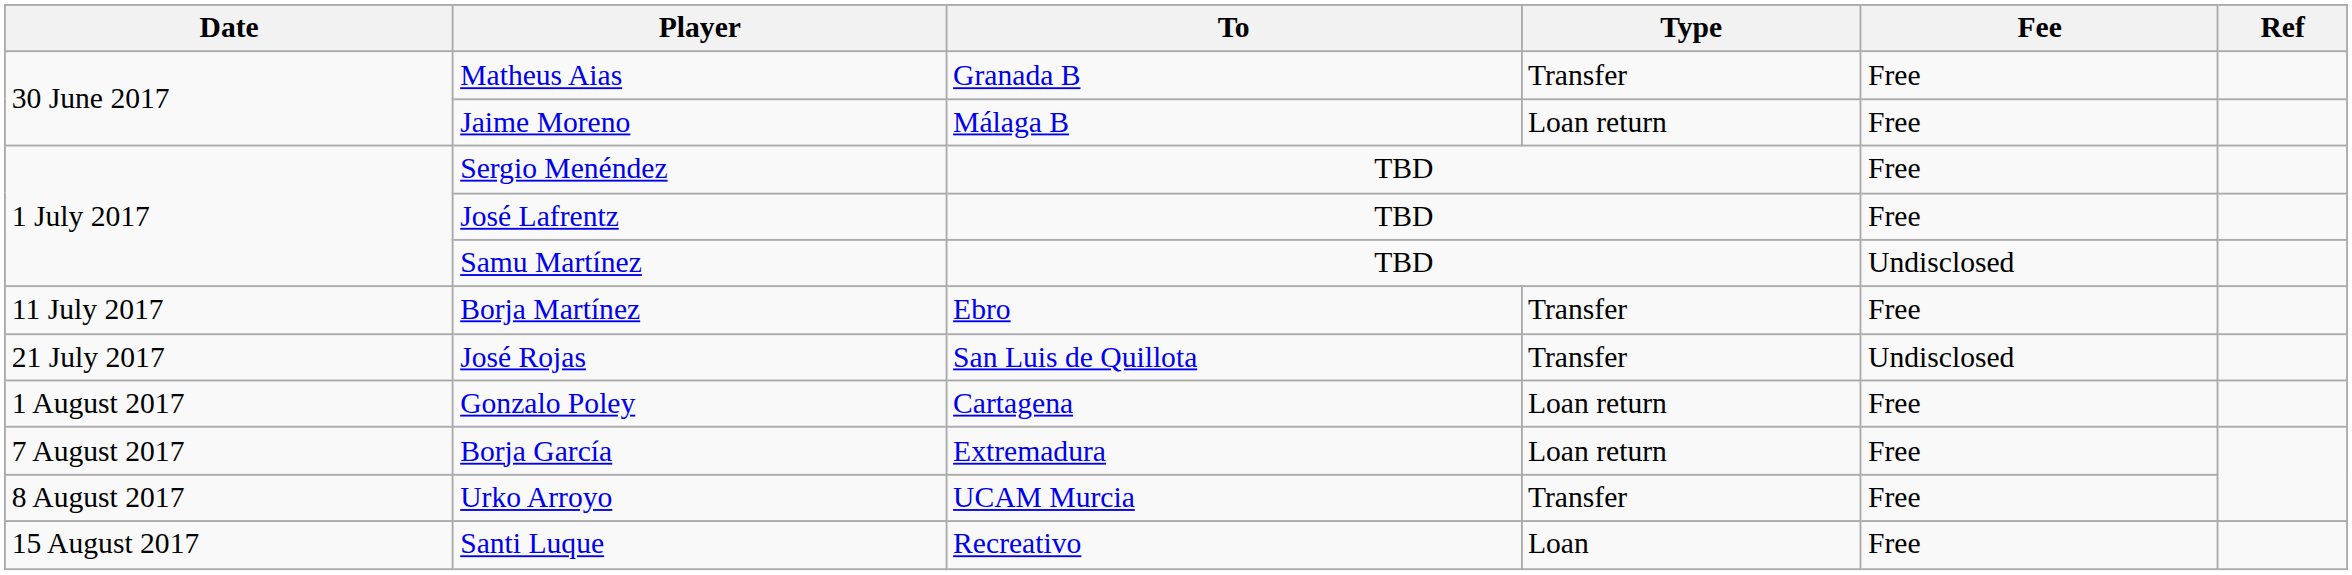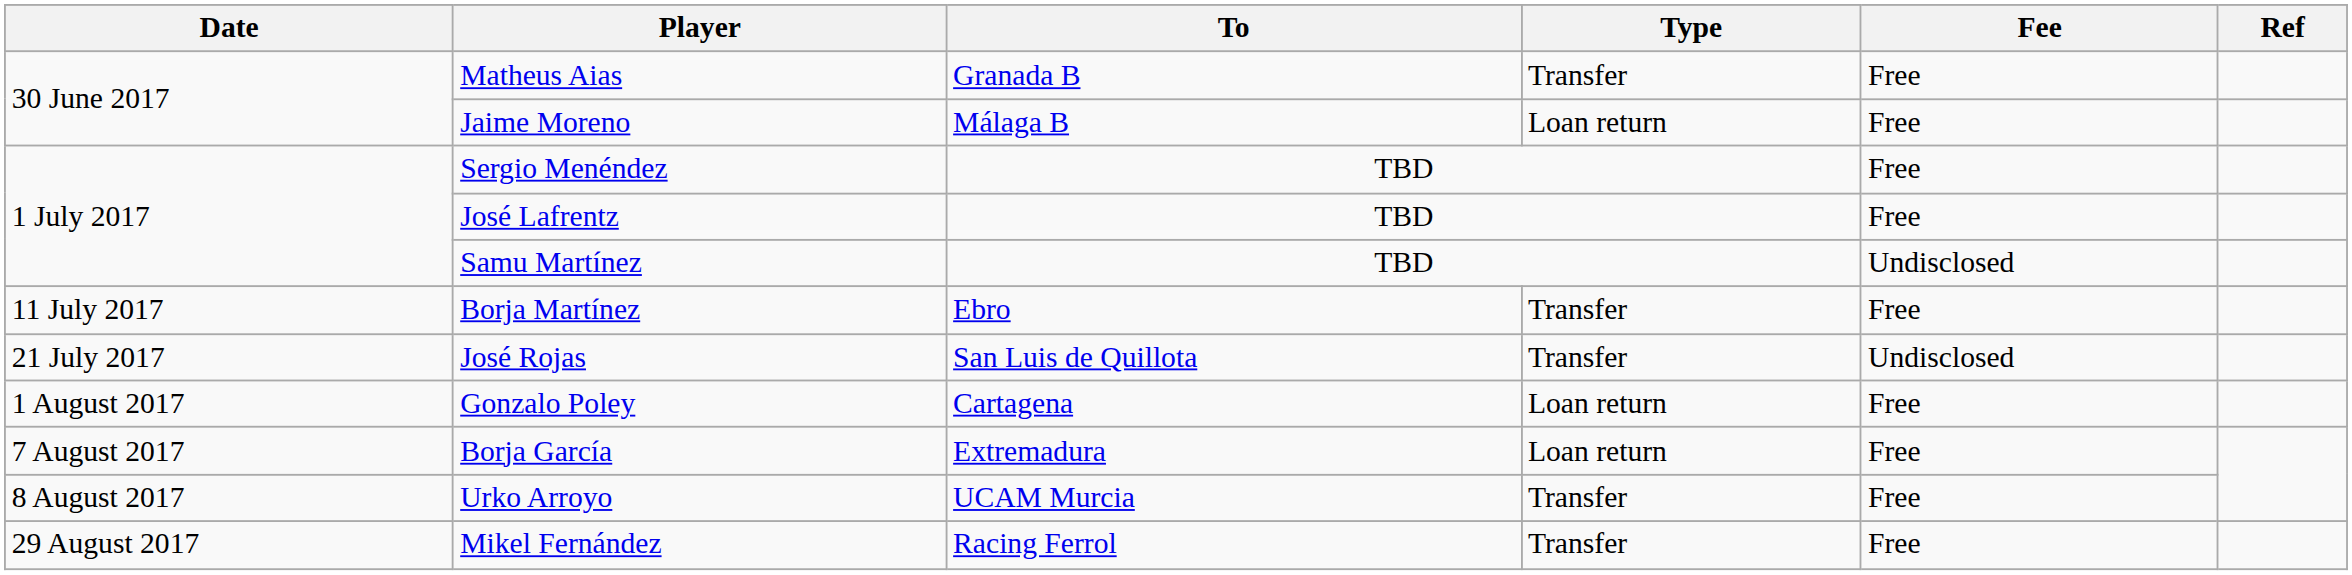 <table class="wikitable" style="width:80%;">
 <tr>
 <th>Date</th>
 <th>Player</th>
 <th>To</th>
 <th>Type</th>
 <th>Fee</th>
 <th>Ref</th>
 </tr>
 <tr>
 <td rowspan="2">30 June 2017</td>
 <td> <a href='#'>Matheus Aias</a></td>
 <td> <a href='#'>Granada B</a></td>
 <td>Transfer</td>
 <td>Free</td>
 <td></td>
 </tr>
 <tr>
 <td> <a href='#'>Jaime Moreno</a></td>
 <td> <a href='#'>Málaga B</a></td>
 <td>Loan return</td>
 <td>Free</td>
 <td></td>
 </tr>
 <tr>
 <td rowspan="3">1 July 2017</td>
 <td> <a href='#'>Sergio Menéndez</a></td>
 <td colspan="2" style="text-align:center;">TBD</td>
 <td>Free</td>
 <td></td>
 </tr>
 <tr>
 <td> <a href='#'>José Lafrentz</a></td>
 <td colspan="2" style="text-align:center;">TBD</td>
 <td>Free</td>
 <td></td>
 </tr>
 <tr>
 <td> <a href='#'>Samu Martínez</a></td>
 <td colspan="2" style="text-align:center;">TBD</td>
 <td>Undisclosed</td>
 <td></td>
 </tr>
 <tr>
 <td>11 July 2017</td>
 <td> <a href='#'>Borja Martínez</a></td>
 <td> <a href='#'>Ebro</a></td>
 <td>Transfer</td>
 <td>Free</td>
 <td></td>
 </tr>
 <tr>
 <td>21 July 2017</td>
 <td> <a href='#'>José Rojas</a></td>
 <td> <a href='#'>San Luis de Quillota</a></td>
 <td>Transfer</td>
 <td>Undisclosed</td>
 <td></td>
 </tr>
 <tr>
 <td>1 August 2017</td>
 <td> <a href='#'>Gonzalo Poley</a></td>
 <td> <a href='#'>Cartagena</a></td>
 <td>Loan return</td>
 <td>Free</td>
 <td></td>
 </tr>
 <tr>
 <td>7 August 2017</td>
 <td> <a href='#'>Borja García</a></td>
 <td> <a href='#'>Extremadura</a></td>
 <td>Loan return</td>
 <td>Free</td>
 <td rowspan="2"></td>
 </tr>
 <tr>
 <td>8 August 2017</td>
 <td> <a href='#'>Urko Arroyo</a></td>
 <td> <a href='#'>UCAM Murcia</a></td>
 <td>Transfer</td>
 <td>Free</td>
 </tr>
 <tr>
-<td>15 August 2017</td>
-<td> <a href='#'>Santi Luque</a></td>
-<td> <a href='#'>Recreativo</a></td>
-<td>Loan</td>
+<td>29 August 2017</td>
+<td> <a href='#'>Mikel Fernández</a></td>
+<td> <a href='#'>Racing Ferrol</a></td>
+<td>Transfer</td>
 <td>Free</td>
 <td></td>
 </tr>
 </table>
